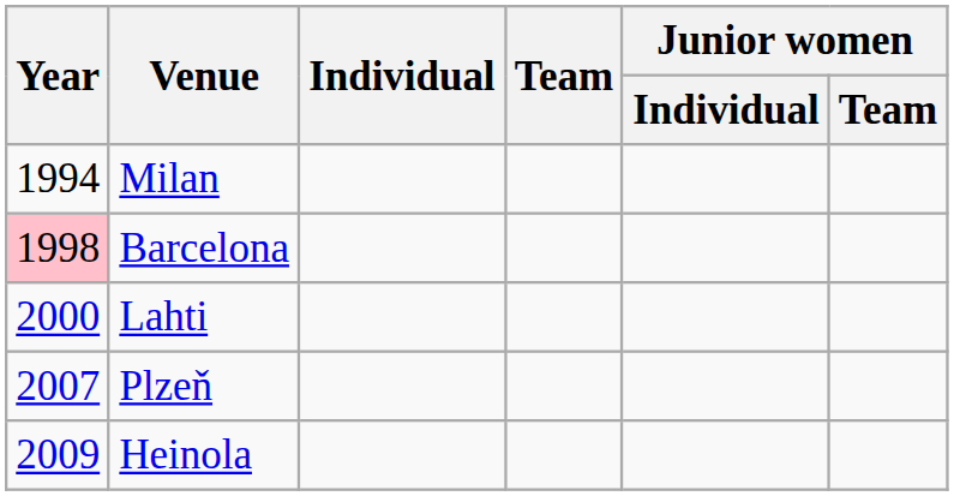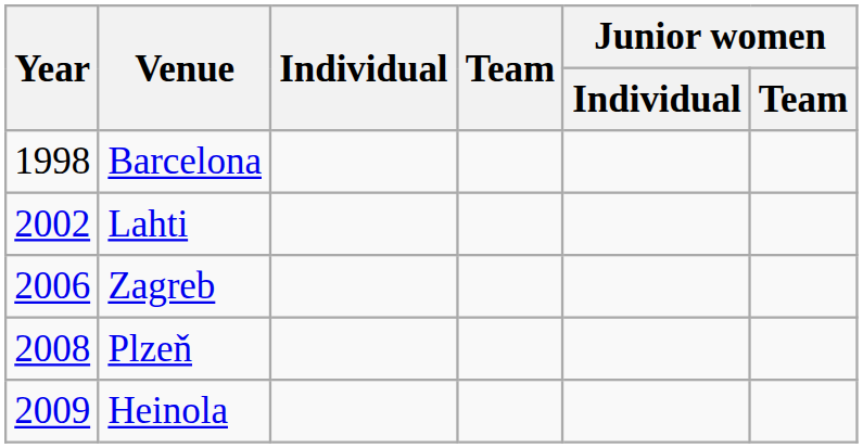 <table class="wikitable" style="font-size: 95%">
 <tr>
 <th rowspan=2>Year</th>
 <th rowspan=2>Venue</th>
 <th rowspan=2>Individual</th>
 <th rowspan=2>Team</th>
 <th colspan=2>Junior women</th>
 </tr>
 <tr>
 <th>Individual</th>
 <th>Team</th>
 </tr>
 <tr>
-<td>1994</td>
-<td><a href='#'>Milan</a></td>
-<td></td>
-<td></td>
-<td></td>
-<td></td>
-</tr>
-<tr>
-<td style="background: pink;">1998</td>
+<td>1998</td>
 <td><a href='#'>Barcelona</a></td>
 <td></td>
 <td></td>
 <td></td>
 <td></td>
 </tr>
 <tr>
-<td><a href='#'>2000</a></td>
+<td><a href='#'>2002</a></td>
 <td><a href='#'>Lahti</a></td>
 <td></td>
 <td></td>
 <td></td>
 <td></td>
 </tr>
 <tr>
-<td><a href='#'>2007</a></td>
+<td><a href='#'>2006</a></td>
+<td><a href='#'>Zagreb</a></td>
+<td></td>
+<td></td>
+<td></td>
+<td></td>
+</tr>
+<tr>
+<td><a href='#'>2008</a></td>
 <td><a href='#'>Plzeň</a></td>
 <td></td>
 <td></td>
 <td></td>
 <td></td>
 </tr>
 <tr>
 <td><a href='#'>2009</a></td>
 <td><a href='#'>Heinola</a></td>
 <td></td>
 <td></td>
 <td></td>
 <td></td>
 </tr>
 </table>
